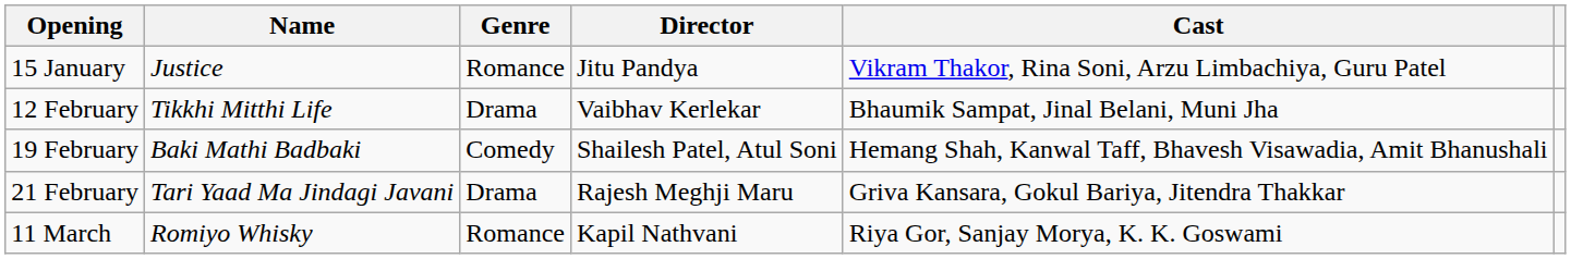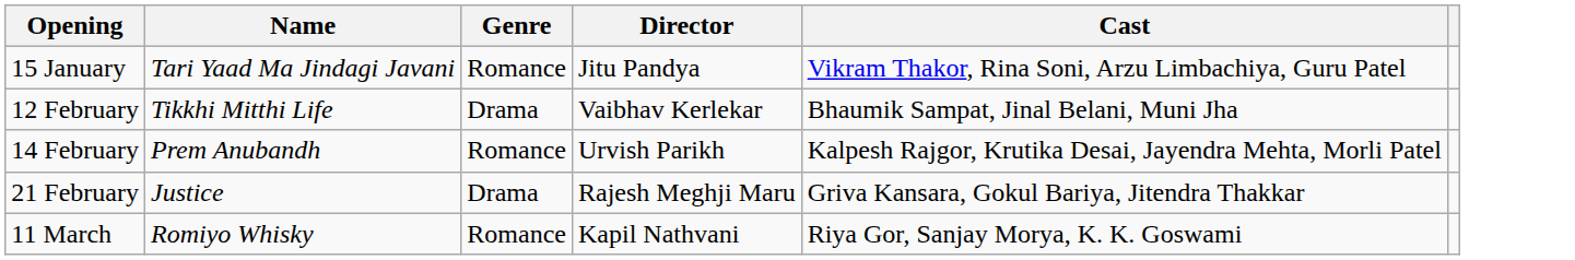 <table class="wikitable sortable">
 <tr>
 <th>Opening</th>
 <th>Name</th>
 <th>Genre</th>
 <th>Director</th>
 <th>Cast</th>
 <th></th>
 </tr>
 <tr>
 <td rowspan=1>15 January</td>
-<td><em>Justice</em></td>
+<td><em>Tari Yaad Ma Jindagi Javani</em></td>
 <td>Romance</td>
 <td>Jitu Pandya</td>
 <td><a href='#'>Vikram Thakor</a>, Rina Soni, Arzu Limbachiya, Guru Patel</td>
 <td></td>
 </tr>
 <tr>
 <td rowspan=1>12 February</td>
 <td><em>Tikkhi Mitthi Life</em></td>
 <td>Drama</td>
 <td>Vaibhav Kerlekar</td>
 <td>Bhaumik Sampat, Jinal Belani, Muni Jha</td>
 <td></td>
 </tr>
 <tr>
-<td rowspan=1>19 February</td>
-<td><em>Baki Mathi Badbaki</em></td>
-<td>Comedy</td>
-<td>Shailesh Patel, Atul Soni</td>
-<td>Hemang Shah, Kanwal Taff, Bhavesh Visawadia, Amit Bhanushali</td>
+<td rowspan=1>14 February</td>
+<td><em>Prem Anubandh</em></td>
+<td>Romance</td>
+<td>Urvish Parikh</td>
+<td>Kalpesh Rajgor, Krutika Desai, Jayendra Mehta, Morli Patel</td>
 <td></td>
 </tr>
 <tr>
 <td rowspan=1>21 February</td>
-<td><em>Tari Yaad Ma Jindagi Javani</em></td>
+<td><em>Justice</em></td>
 <td>Drama</td>
 <td>Rajesh Meghji Maru</td>
 <td>Griva Kansara, Gokul Bariya, Jitendra Thakkar</td>
 <td></td>
 </tr>
 <tr>
 <td rowspan=1>11 March</td>
 <td><em>Romiyo Whisky</em></td>
 <td>Romance</td>
 <td>Kapil Nathvani</td>
 <td>Riya Gor, Sanjay Morya, K. K. Goswami</td>
 <td></td>
 </tr>
 </table>
